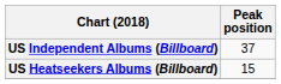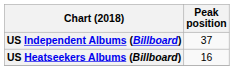 <table class="wikitable sortable plainrowheaders" style="text-align:center;">
 <tr>
 <th scope="col">Chart (2018)</th>
 <th scope="col">Peak<br>position</th>
 </tr>
 <tr>
 <th scope="row">US <a href='#'>Independent Albums</a> (<a href='#'><em>Billboard</em></a>)</th>
 <td>37</td>
 </tr>
 <tr>
 <th scope="row">US <a href='#'>Heatseekers Albums</a> (<em>Billboard</em>)</th>
-<td>15</td>
+<td>16</td>
 </tr>
 <tr>
 </tr>
 </table>
